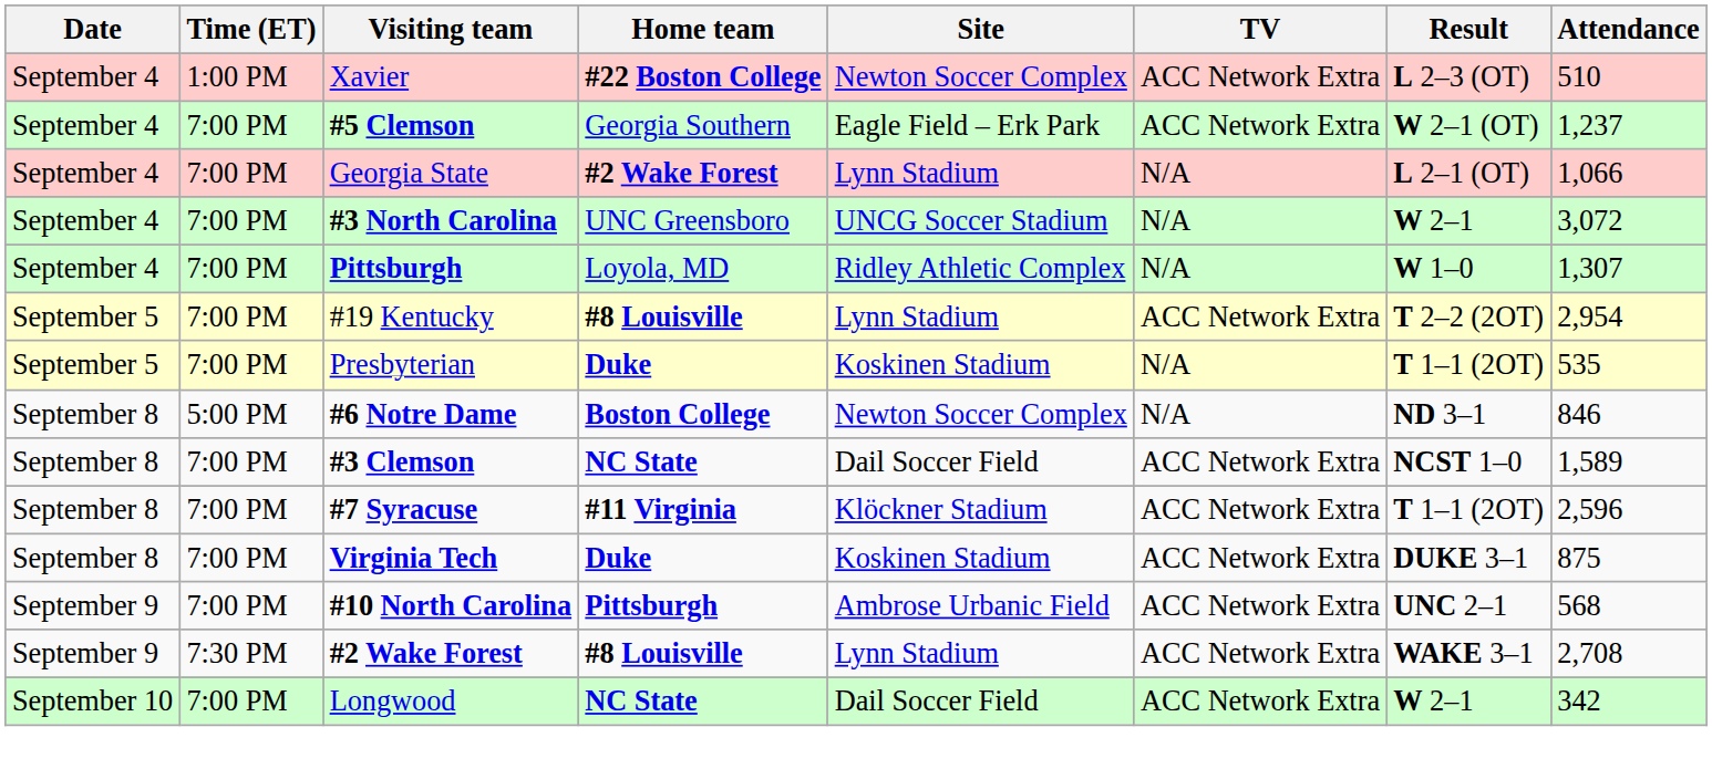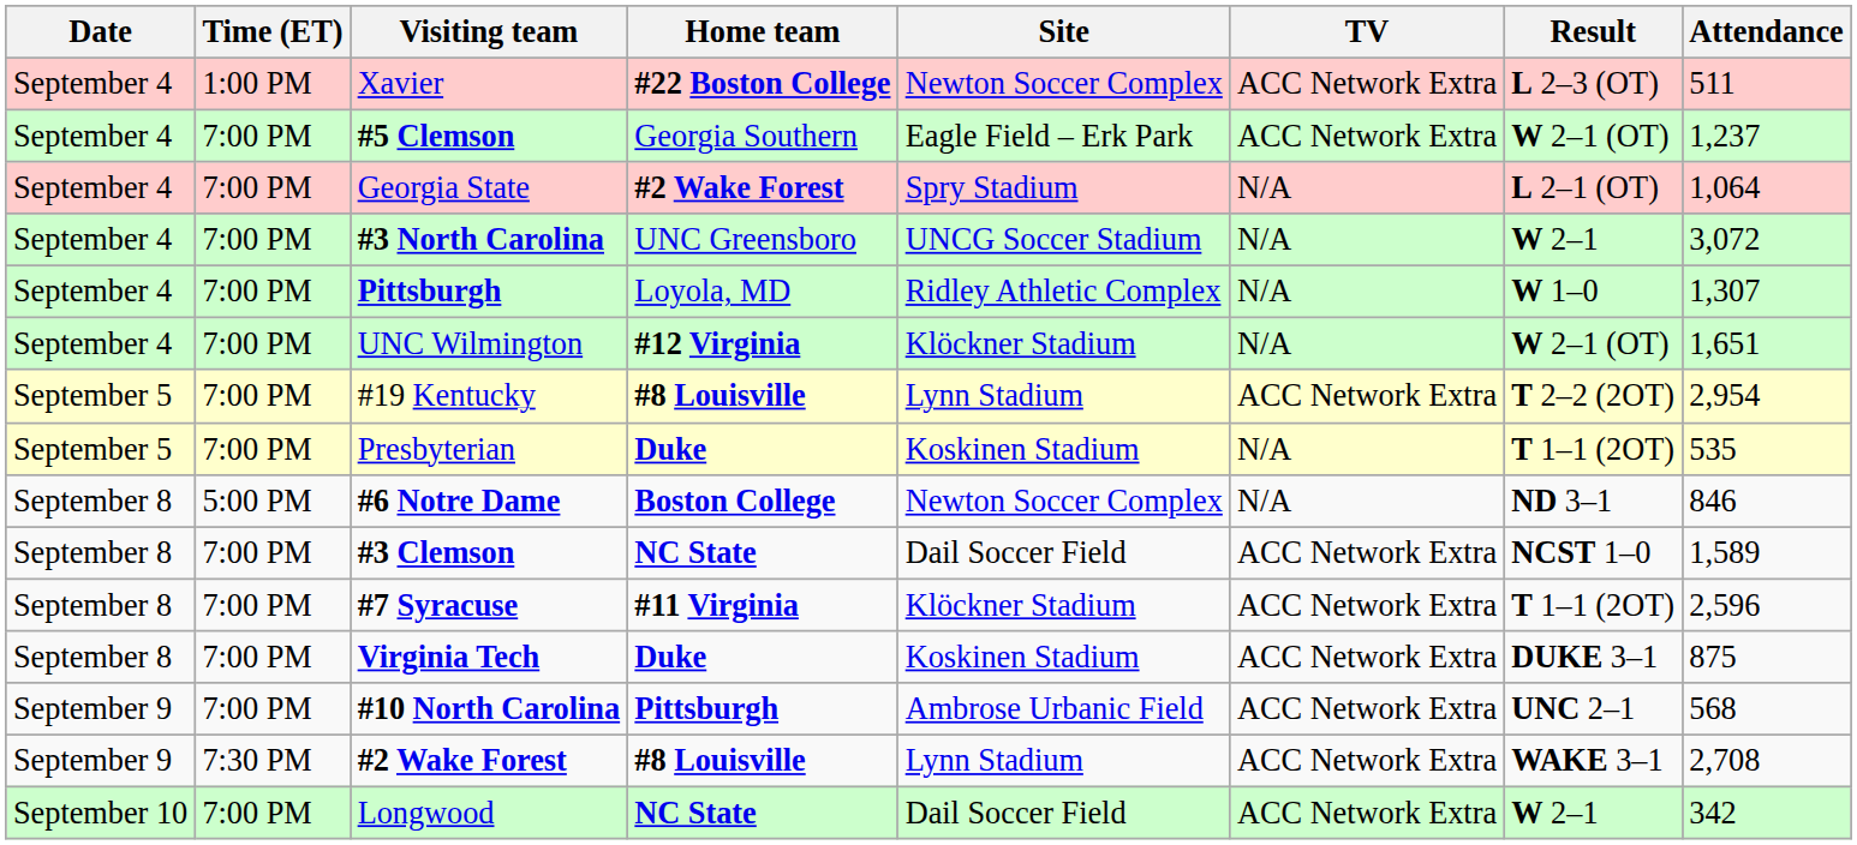 <table class="wikitable" style="font-size:95%;">
 <tr>
 <th>Date</th>
 <th>Time (ET)</th>
 <th>Visiting team</th>
 <th>Home team</th>
 <th>Site</th>
 <th>TV</th>
 <th>Result</th>
 <th>Attendance</th>
 </tr>
 <tr style="background:#fcc;">
 <td>September 4</td>
 <td>1:00 PM</td>
 <td><a href='#'>Xavier</a></td>
 <td><strong>#22 <a href='#'>Boston College</a></strong></td>
 <td><a href='#'>Newton Soccer Complex</a></td>
 <td>ACC Network Extra</td>
 <td><strong>L</strong> 2–3 (OT)</td>
-<td>510</td>
+<td>511</td>
 </tr>
 <tr style="background:#cfc;">
 <td>September 4</td>
 <td>7:00 PM</td>
 <td><strong>#5 <a href='#'>Clemson</a></strong></td>
 <td><a href='#'>Georgia Southern</a></td>
 <td>Eagle Field – Erk Park</td>
 <td>ACC Network Extra</td>
 <td><strong>W</strong> 2–1 (OT)</td>
 <td>1,237</td>
 </tr>
 <tr style="background:#fcc;">
 <td>September 4</td>
 <td>7:00 PM</td>
 <td><a href='#'>Georgia State</a></td>
 <td><strong>#2 <a href='#'>Wake Forest</a></strong></td>
-<td><a href='#'>Lynn Stadium</a></td>
+<td><a href='#'>Spry Stadium</a></td>
 <td>N/A</td>
 <td><strong>L</strong> 2–1 (OT)</td>
-<td>1,066</td>
+<td>1,064</td>
 </tr>
 <tr style="background:#cfc;">
 <td>September 4</td>
 <td>7:00 PM</td>
 <td><strong>#3 <a href='#'>North Carolina</a></strong></td>
 <td><a href='#'>UNC Greensboro</a></td>
 <td><a href='#'>UNCG Soccer Stadium</a></td>
 <td>N/A</td>
 <td><strong>W</strong> 2–1</td>
 <td>3,072</td>
 </tr>
 <tr style="background:#cfc;">
 <td>September 4</td>
 <td>7:00 PM</td>
 <td><strong><a href='#'>Pittsburgh</a></strong></td>
 <td><a href='#'>Loyola, MD</a></td>
 <td><a href='#'>Ridley Athletic Complex</a></td>
 <td>N/A</td>
 <td><strong>W</strong> 1–0</td>
 <td>1,307</td>
+</tr>
+<tr style="background:#cfc;">
+<td>September 4</td>
+<td>7:00 PM</td>
+<td><a href='#'>UNC Wilmington</a></td>
+<td><strong>#12 <a href='#'>Virginia</a></strong></td>
+<td><a href='#'>Klöckner Stadium</a></td>
+<td>N/A</td>
+<td><strong>W</strong> 2–1 (OT)</td>
+<td>1,651</td>
 </tr>
 <tr style="background:#ffc;">
 <td>September 5</td>
 <td>7:00 PM</td>
 <td>#19 <a href='#'>Kentucky</a></td>
 <td><strong>#8 <a href='#'>Louisville</a></strong></td>
 <td><a href='#'>Lynn Stadium</a></td>
 <td>ACC Network Extra</td>
 <td><strong>T</strong> 2–2 (2OT)</td>
 <td>2,954</td>
 </tr>
 <tr style="background:#ffc;">
 <td>September 5</td>
 <td>7:00 PM</td>
 <td><a href='#'>Presbyterian</a></td>
 <td><strong><a href='#'>Duke</a></strong></td>
 <td><a href='#'>Koskinen Stadium</a></td>
 <td>N/A</td>
 <td><strong>T</strong> 1–1 (2OT)</td>
 <td>535</td>
 </tr>
 <tr>
 <td>September 8</td>
 <td>5:00 PM</td>
 <td><strong>#6 <a href='#'>Notre Dame</a></strong></td>
 <td><strong><a href='#'>Boston College</a></strong></td>
 <td><a href='#'>Newton Soccer Complex</a></td>
 <td>N/A</td>
 <td><strong>ND</strong> 3–1</td>
 <td>846</td>
 </tr>
 <tr>
 <td>September 8</td>
 <td>7:00 PM</td>
 <td><strong>#3 <a href='#'>Clemson</a></strong></td>
 <td><strong><a href='#'>NC State</a></strong></td>
 <td>Dail Soccer Field</td>
 <td>ACC Network Extra</td>
 <td><strong>NCST</strong> 1–0</td>
 <td>1,589</td>
 </tr>
 <tr>
 <td>September 8</td>
 <td>7:00 PM</td>
 <td><strong>#7 <a href='#'>Syracuse</a></strong></td>
 <td><strong>#11 <a href='#'>Virginia</a></strong></td>
 <td><a href='#'>Klöckner Stadium</a></td>
 <td>ACC Network Extra</td>
 <td><strong>T</strong> 1–1 (2OT)</td>
 <td>2,596</td>
 </tr>
 <tr>
 <td>September 8</td>
 <td>7:00 PM</td>
 <td><strong><a href='#'>Virginia Tech</a></strong></td>
 <td><strong><a href='#'>Duke</a></strong></td>
 <td><a href='#'>Koskinen Stadium</a></td>
 <td>ACC Network Extra</td>
 <td><strong>DUKE</strong> 3–1</td>
 <td>875</td>
 </tr>
 <tr>
 <td>September 9</td>
 <td>7:00 PM</td>
 <td><strong>#10 <a href='#'>North Carolina</a></strong></td>
 <td><strong><a href='#'>Pittsburgh</a></strong></td>
 <td><a href='#'>Ambrose Urbanic Field</a></td>
 <td>ACC Network Extra</td>
 <td><strong>UNC</strong> 2–1</td>
 <td>568</td>
 </tr>
 <tr>
 <td>September 9</td>
 <td>7:30 PM</td>
 <td><strong>#2 <a href='#'>Wake Forest</a></strong></td>
 <td><strong>#8 <a href='#'>Louisville</a></strong></td>
 <td><a href='#'>Lynn Stadium</a></td>
 <td>ACC Network Extra</td>
 <td><strong>WAKE</strong> 3–1</td>
 <td>2,708</td>
 </tr>
 <tr style="background:#cfc;">
 <td>September 10</td>
 <td>7:00 PM</td>
 <td><a href='#'>Longwood</a></td>
 <td><strong><a href='#'>NC State</a></strong></td>
 <td>Dail Soccer Field</td>
 <td>ACC Network Extra</td>
 <td><strong>W</strong> 2–1</td>
 <td>342</td>
 </tr>
 </table>
